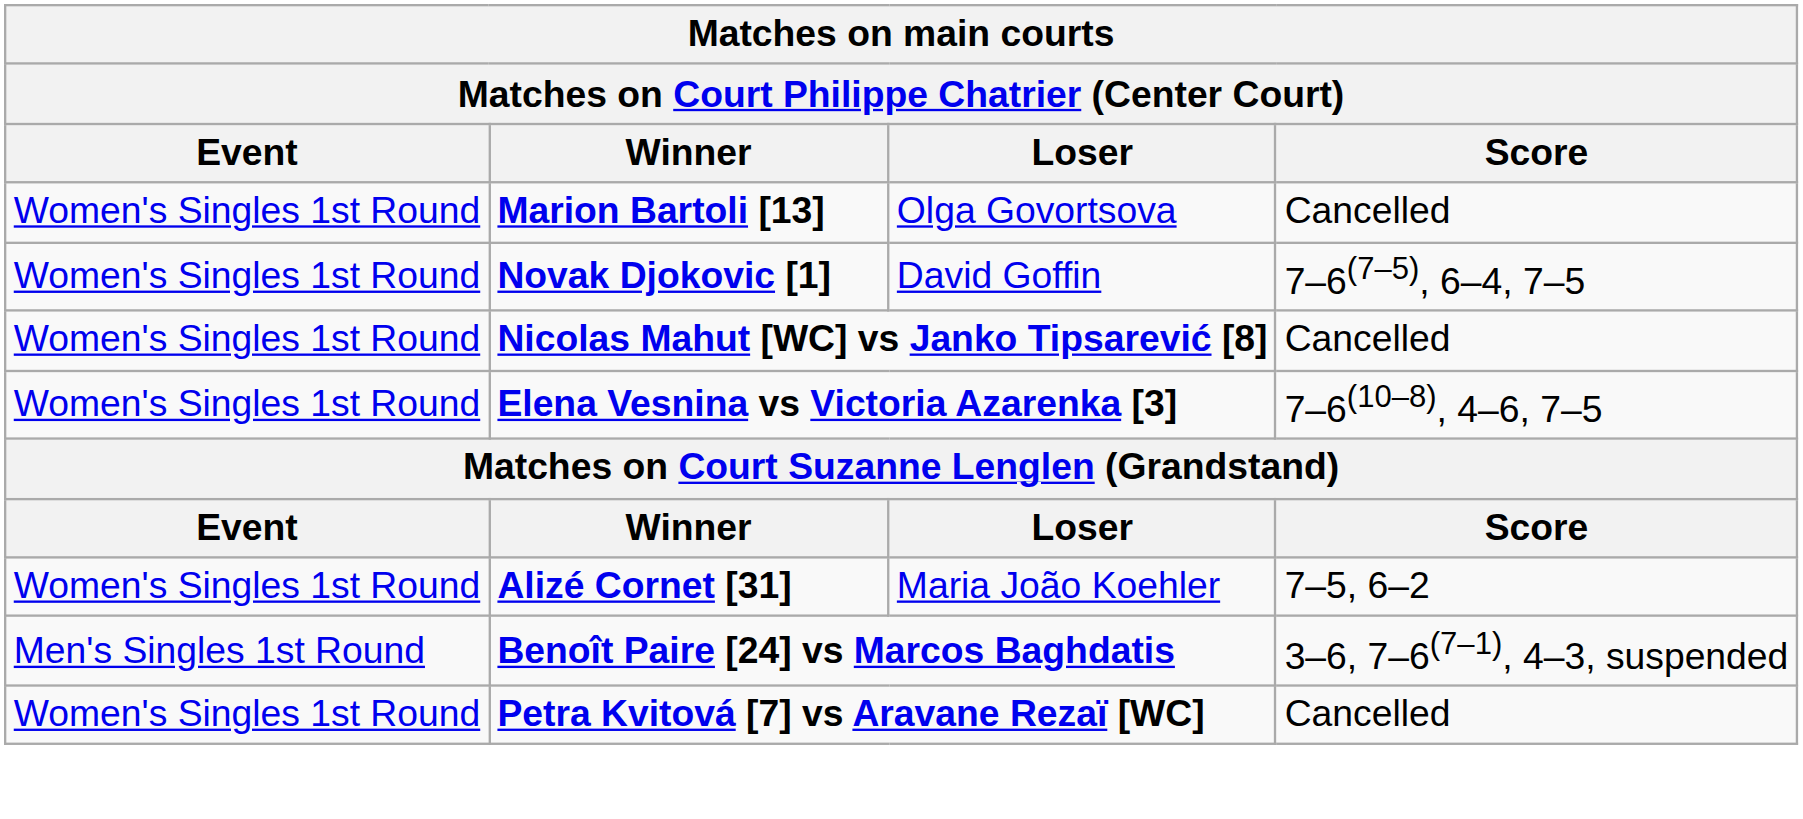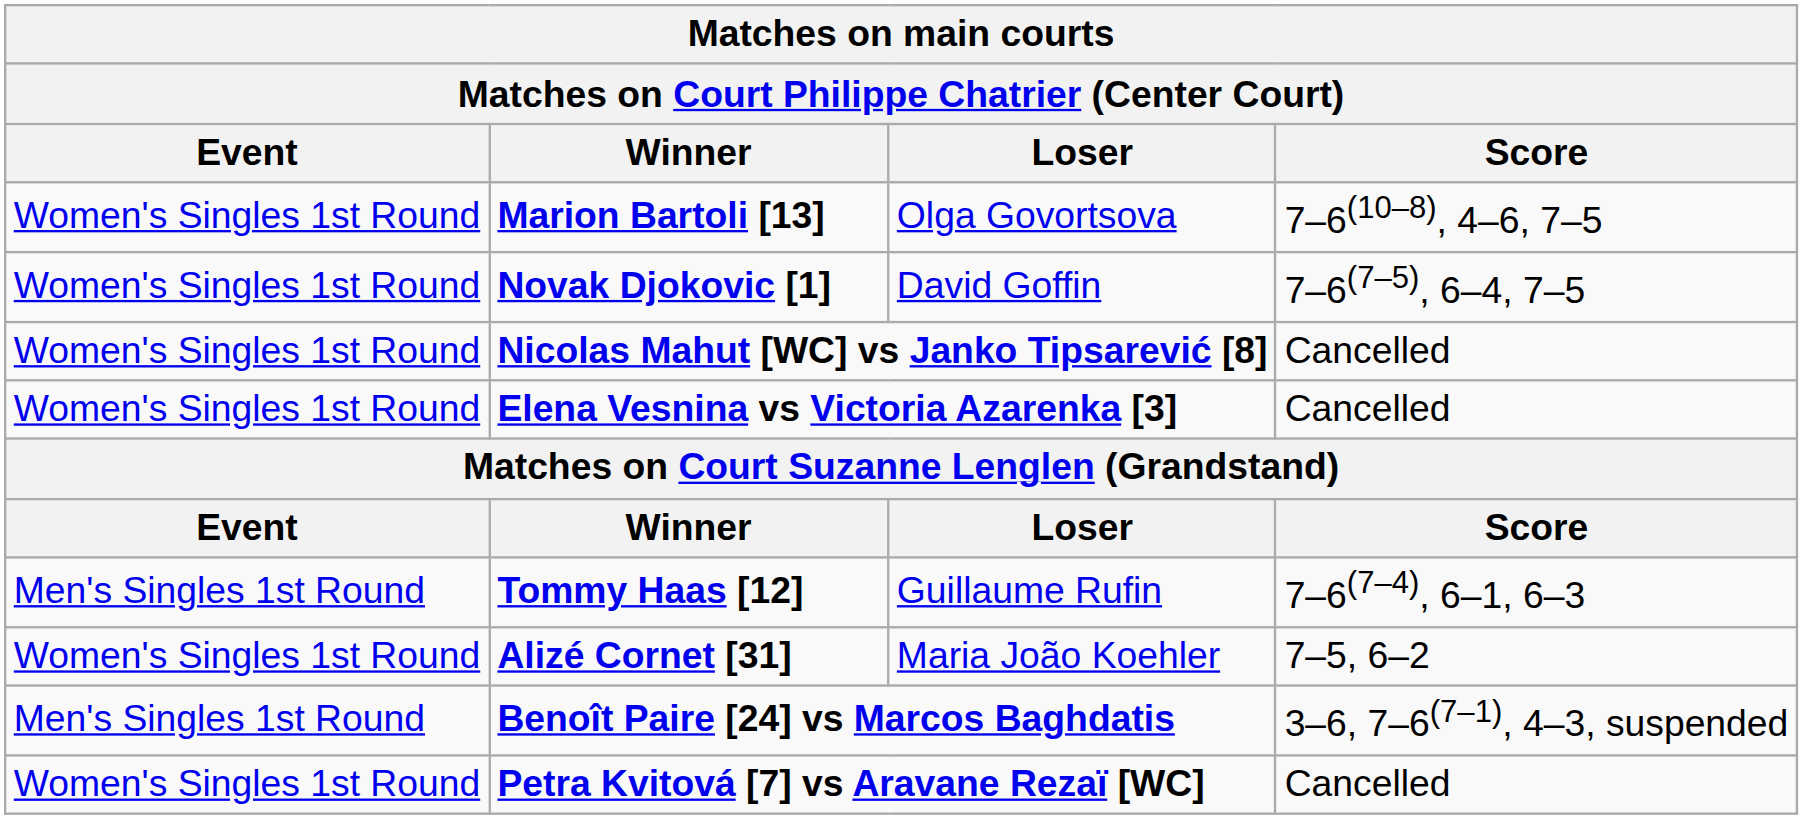 <table class="wikitable">
 <tr>
 <th colspan=4 style=white-space:nowrap>Matches on main courts</th>
 </tr>
 <tr>
 <th colspan=4>Matches on <a href='#'>Court Philippe Chatrier</a> (Center Court)</th>
 </tr>
 <tr>
 <th>Event</th>
 <th>Winner</th>
 <th>Loser</th>
 <th>Score</th>
 </tr>
 <tr>
 <td><a href='#'>Women's Singles 1st Round</a></td>
 <td><strong> <a href='#'>Marion Bartoli</a> [13]</strong></td>
 <td> <a href='#'>Olga Govortsova</a></td>
-<td>Cancelled</td>
+<td>7–6<sup>(10–8)</sup>, 4–6, 7–5</td>
 </tr>
 <tr>
 <td><a href='#'>Women's Singles 1st Round</a></td>
 <td><strong> <a href='#'>Novak Djokovic</a> [1]</strong></td>
 <td> <a href='#'>David Goffin</a></td>
 <td>7–6<sup>(7–5)</sup>, 6–4, 7–5</td>
 </tr>
 <tr>
 <td><a href='#'>Women's Singles 1st Round</a></td>
 <td colspan=2><strong> <a href='#'>Nicolas Mahut</a> [WC] vs  <a href='#'>Janko Tipsarević</a> [8]</strong></td>
 <td>Cancelled</td>
 </tr>
 <tr>
 <td><a href='#'>Women's Singles 1st Round</a></td>
 <td colspan=2><strong> <a href='#'>Elena Vesnina</a> vs  <a href='#'>Victoria Azarenka</a> [3]</strong></td>
-<td>7–6<sup>(10–8)</sup>, 4–6, 7–5</td>
+<td>Cancelled</td>
 </tr>
 <tr>
 <th colspan=4>Matches on <a href='#'>Court Suzanne Lenglen</a> (Grandstand)</th>
 </tr>
 <tr>
 <th>Event</th>
 <th>Winner</th>
 <th>Loser</th>
 <th>Score</th>
+</tr>
+<tr>
+<td><a href='#'>Men's Singles 1st Round</a></td>
+<td><strong> <a href='#'>Tommy Haas</a> [12]</strong></td>
+<td> <a href='#'>Guillaume Rufin</a></td>
+<td>7–6<sup>(7–4)</sup>, 6–1, 6–3</td>
 </tr>
 <tr>
 <td><a href='#'>Women's Singles 1st Round</a></td>
 <td><strong> <a href='#'>Alizé Cornet</a> [31]</strong></td>
 <td> <a href='#'>Maria João Koehler</a></td>
 <td>7–5, 6–2</td>
 </tr>
 <tr>
 <td><a href='#'>Men's Singles 1st Round</a></td>
 <td colspan=2><strong> <a href='#'>Benoît Paire</a> [24] vs  <a href='#'>Marcos Baghdatis</a></strong></td>
 <td>3–6, 7–6<sup>(7–1)</sup>, 4–3, suspended</td>
 </tr>
 <tr>
 <td><a href='#'>Women's Singles 1st Round</a></td>
 <td colspan=2><strong> <a href='#'>Petra Kvitová</a> [7] vs  <a href='#'>Aravane Rezaï</a> [WC]</strong></td>
 <td>Cancelled</td>
 </tr>
 </table>
